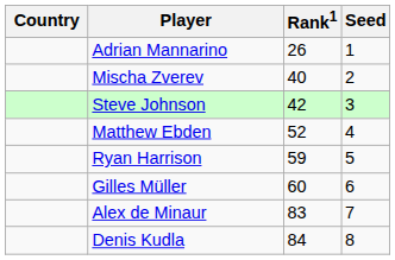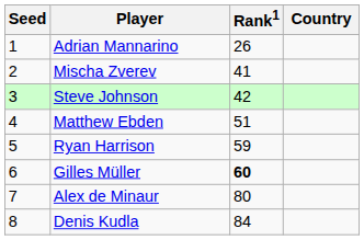 <table class="sortable wikitable">
 <tr>
-<th width="70">Country</th>
+<th>Seed</th>
 <th width="175">Player</th>
 <th>Rank<sup>1</sup></th>
-<th>Seed</th>
+<th width="70">Country</th>
 </tr>
 <tr>
-<td></td>
+<td>1</td>
 <td><a href='#'>Adrian Mannarino</a></td>
 <td>26</td>
-<td>1</td>
+<td></td>
 </tr>
 <tr>
+<td>2</td>
+<td><a href='#'>Mischa Zverev</a></td>
+<td>41</td>
 <td></td>
-<td><a href='#'>Mischa Zverev</a></td>
-<td>40</td>
-<td>2</td>
 </tr>
 <tr style="background:#cfc;">
-<td></td>
+<td>3</td>
 <td><a href='#'>Steve Johnson</a></td>
 <td>42</td>
-<td>3</td>
+<td></td>
 </tr>
 <tr>
+<td>4</td>
+<td><a href='#'>Matthew Ebden</a></td>
+<td>51</td>
 <td></td>
-<td><a href='#'>Matthew Ebden</a></td>
-<td>52</td>
-<td>4</td>
 </tr>
 <tr>
-<td></td>
+<td>5</td>
 <td><a href='#'>Ryan Harrison</a></td>
 <td>59</td>
-<td>5</td>
+<td></td>
 </tr>
 <tr>
+<td>6</td>
+<td><a href='#'>Gilles Müller</a></td>
+<td><strong>60</strong></td>
 <td></td>
-<td><a href='#'>Gilles Müller</a></td>
-<td>60</td>
-<td>6</td>
 </tr>
 <tr>
+<td>7</td>
+<td><a href='#'>Alex de Minaur</a></td>
+<td>80</td>
 <td></td>
-<td><a href='#'>Alex de Minaur</a></td>
-<td>83</td>
-<td>7</td>
 </tr>
 <tr>
-<td></td>
+<td>8</td>
 <td><a href='#'>Denis Kudla</a></td>
 <td>84</td>
-<td>8</td>
+<td></td>
 </tr>
 </table>
